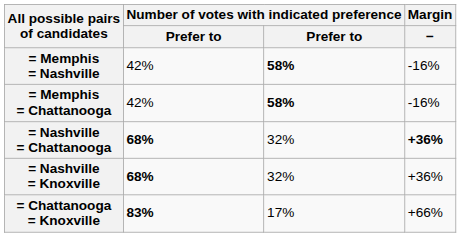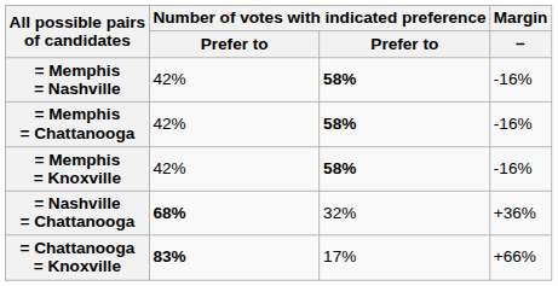 <table class="wikitable">
 <tr>
 <th rowspan="2">All possible pairs<br>of candidates</th>
 <th colspan="2">Number of votes with indicated preference</th>
 <th>Margin</th>
 </tr>
 <tr>
 <th>Prefer  to </th>
 <th>Prefer  to </th>
 <th> − </th>
 </tr>
 <tr>
 <th> = Memphis<br> = Nashville</th>
 <td align="left">42%</td>
 <td align="left"><strong>58%</strong></td>
 <td>-16%</td>
 </tr>
 <tr>
 <th> = Memphis<br> = Chattanooga</th>
 <td align="left">42%</td>
 <td align="left"><strong>58%</strong></td>
 <td>-16%</td>
 </tr>
 <tr>
-<th> = Nashville<br> = Chattanooga</th>
-<td align="left"><strong>68%</strong></td>
-<td align="left">32%</td>
-<td><strong>+36%</strong></td>
+<th> = Memphis<br> = Knoxville</th>
+<td align="left">42%</td>
+<td align="left"><strong>58%</strong></td>
+<td>-16%</td>
 </tr>
 <tr>
-<th> = Nashville<br> = Knoxville</th>
+<th> = Nashville<br> = Chattanooga</th>
 <td align="left"><strong>68%</strong></td>
 <td align="left">32%</td>
 <td>+36%</td>
 </tr>
 <tr>
 <th> = Chattanooga<br> = Knoxville</th>
 <td align="left"><strong>83%</strong></td>
 <td align="left">17%</td>
 <td>+66%</td>
 </tr>
 </table>
